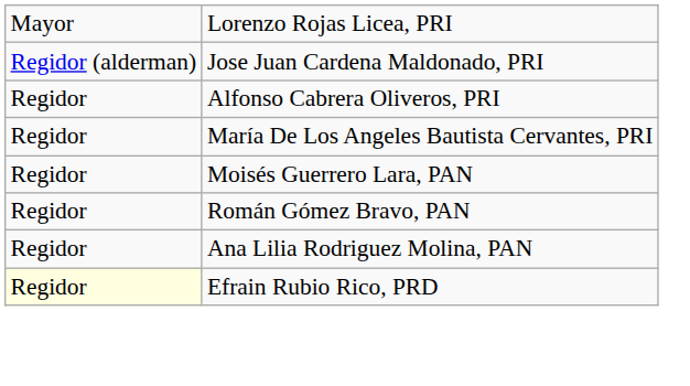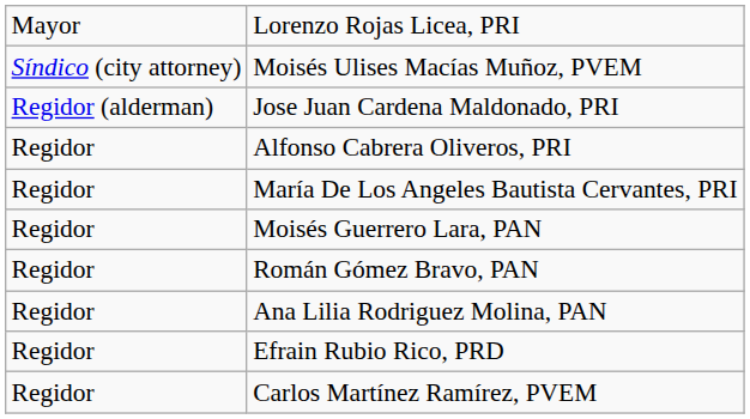 <table class="wikitable">
 <tr>
 <td>Mayor</td>
 <td>Lorenzo Rojas Licea, PRI</td>
+</tr>
+<tr>
+<td><em><a href='#'>Síndico</a></em> (city attorney)</td>
+<td>Moisés Ulises Macías Muñoz, PVEM</td>
 </tr>
 <tr>
 <td><a href='#'>Regidor</a> (alderman)</td>
 <td>Jose Juan Cardena Maldonado, PRI</td>
 </tr>
 <tr>
 <td>Regidor</td>
 <td>Alfonso Cabrera Oliveros, PRI</td>
 </tr>
 <tr>
 <td>Regidor</td>
 <td>María De Los Angeles Bautista Cervantes, PRI</td>
 </tr>
 <tr>
 <td>Regidor</td>
 <td>Moisés Guerrero Lara, PAN</td>
 </tr>
 <tr>
 <td>Regidor</td>
 <td>Román Gómez Bravo, PAN</td>
 </tr>
 <tr>
 <td>Regidor</td>
 <td>Ana Lilia Rodriguez Molina, PAN</td>
 </tr>
 <tr>
-<td style="background: lightyellow;">Regidor</td>
+<td>Regidor</td>
 <td>Efrain Rubio Rico, PRD</td>
 </tr>
+<tr>
+<td>Regidor</td>
+<td>Carlos Martínez Ramírez, PVEM</td>
+</tr>
 </table>
